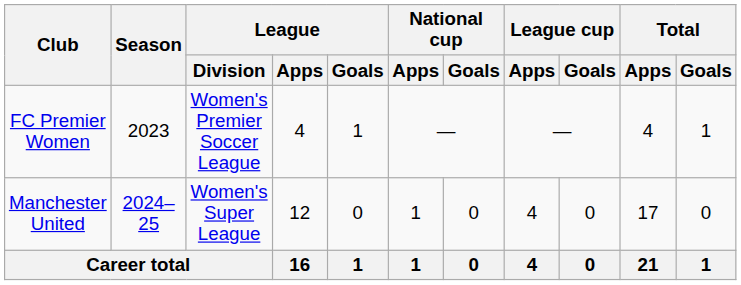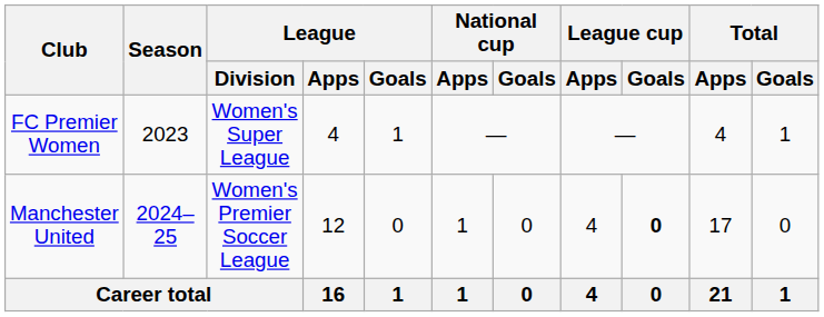 <table class="wikitable" Style="text-align: center">
 <tr>
 <th rowspan="2">Club</th>
 <th rowspan="2">Season</th>
 <th colspan="3">League</th>
 <th colspan="2">National cup</th>
 <th colspan="2">League cup</th>
 <th colspan="2">Total</th>
 </tr>
 <tr>
 <th>Division</th>
 <th>Apps</th>
 <th>Goals</th>
 <th>Apps</th>
 <th>Goals</th>
 <th>Apps</th>
 <th>Goals</th>
 <th>Apps</th>
 <th>Goals</th>
 </tr>
 <tr>
 <td><a href='#'>FC Premier Women</a></td>
 <td>2023</td>
-<td><a href='#'>Women's Premier Soccer League</a></td>
+<td><a href='#'>Women's Super League</a></td>
 <td>4</td>
 <td>1</td>
 <td colspan="2">—</td>
 <td colspan="2">—</td>
 <td>4</td>
 <td>1</td>
 </tr>
 <tr>
 <td><a href='#'>Manchester United</a></td>
 <td><a href='#'>2024–25</a></td>
-<td><a href='#'>Women's Super League</a></td>
+<td><a href='#'>Women's Premier Soccer League</a></td>
 <td>12</td>
 <td>0</td>
 <td>1</td>
 <td>0</td>
 <td>4</td>
-<td>0</td>
+<td><strong>0</strong></td>
 <td>17</td>
 <td>0</td>
 </tr>
 <tr>
 <th colspan="3">Career total</th>
 <th>16</th>
 <th>1</th>
 <th>1</th>
 <th>0</th>
 <th>4</th>
 <th>0</th>
 <th>21</th>
 <th>1</th>
 </tr>
 </table>
